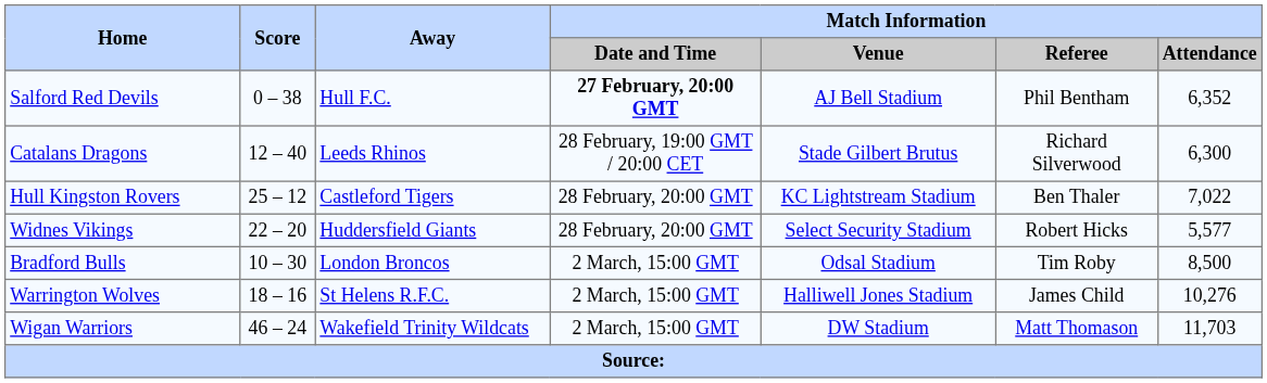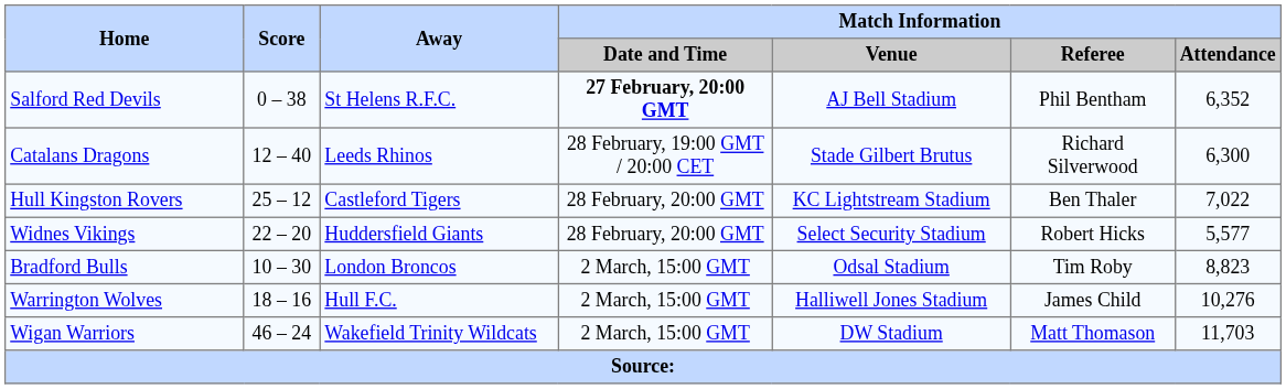 <table border="1" cellpadding="3" cellspacing="0" style="border-collapse:collapse; font-size:85%; text-align:center; width:100%">
 <tr style="background:#c1d8ff;">
 <th rowspan="2" style="width:19%;">Home</th>
 <th rowspan="2" style="width:6%;">Score</th>
 <th rowspan="2" style="width:19%;">Away</th>
 <th colspan=6>Match Information</th>
 </tr>
 <tr style="background:#ccc;">
 <th width=17%>Date and Time</th>
 <th width=19%>Venue</th>
 <th width=13%>Referee</th>
 <th width=7%>Attendance</th>
 </tr>
 <tr style="background:#f5faff;">
 <td align=left> <a href='#'>Salford Red Devils</a></td>
 <td>0 – 38 </td>
-<td align=left> <a href='#'>Hull F.C.</a></td>
+<td align=left> <a href='#'>St Helens R.F.C.</a></td>
 <td><strong>27 February, 20:00 <a href='#'>GMT</a></strong></td>
 <td><a href='#'>AJ Bell Stadium</a></td>
 <td>Phil Bentham</td>
 <td>6,352</td>
 </tr>
 <tr style="background:#f5faff;">
 <td align=left> <a href='#'>Catalans Dragons</a></td>
 <td>12 – 40 </td>
 <td align=left> <a href='#'>Leeds Rhinos</a></td>
 <td>28 February, 19:00 <a href='#'>GMT</a> / 20:00 <a href='#'>CET</a></td>
 <td><a href='#'>Stade Gilbert Brutus</a></td>
 <td>Richard Silverwood</td>
 <td>6,300</td>
 </tr>
 <tr style="background:#f5faff;">
 <td align=left> <a href='#'>Hull Kingston Rovers</a></td>
 <td>25 – 12 </td>
 <td align=left> <a href='#'>Castleford Tigers</a></td>
 <td>28 February, 20:00 <a href='#'>GMT</a></td>
 <td><a href='#'>KC Lightstream Stadium</a></td>
 <td>Ben Thaler</td>
 <td>7,022</td>
 </tr>
 <tr style="background:#f5faff;">
 <td align=left> <a href='#'>Widnes Vikings</a></td>
 <td>22 – 20 </td>
 <td align=left> <a href='#'>Huddersfield Giants</a></td>
 <td>28 February, 20:00 <a href='#'>GMT</a></td>
 <td><a href='#'>Select Security Stadium</a></td>
 <td>Robert Hicks</td>
 <td>5,577</td>
 </tr>
 <tr style="background:#f5faff;">
 <td align=left> <a href='#'>Bradford Bulls</a></td>
 <td>10 – 30 </td>
 <td align=left> <a href='#'>London Broncos</a></td>
 <td>2 March, 15:00 <a href='#'>GMT</a></td>
 <td><a href='#'>Odsal Stadium</a></td>
 <td>Tim Roby</td>
-<td>8,500</td>
+<td>8,823</td>
 </tr>
 <tr style="background:#f5faff;">
 <td align=left> <a href='#'>Warrington Wolves</a></td>
 <td>18 – 16 </td>
-<td align=left> <a href='#'>St Helens R.F.C.</a></td>
+<td align=left> <a href='#'>Hull F.C.</a></td>
 <td>2 March, 15:00 <a href='#'>GMT</a></td>
 <td><a href='#'>Halliwell Jones Stadium</a></td>
 <td>James Child</td>
 <td>10,276</td>
 </tr>
 <tr style="background:#f5faff;">
 <td align=left> <a href='#'>Wigan Warriors</a></td>
 <td>46 – 24 </td>
 <td align=left> <a href='#'>Wakefield Trinity Wildcats</a></td>
 <td>2 March, 15:00 <a href='#'>GMT</a></td>
 <td><a href='#'>DW Stadium</a></td>
 <td><a href='#'>Matt Thomason</a></td>
 <td>11,703</td>
 </tr>
 <tr style="background:#c1d8ff;">
 <th colspan=12>Source:</th>
 </tr>
 </table>
